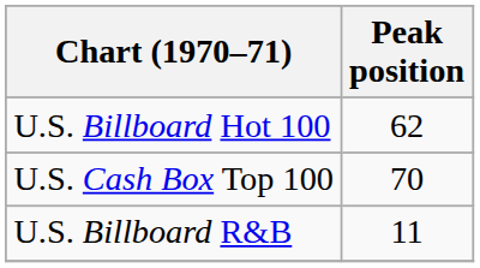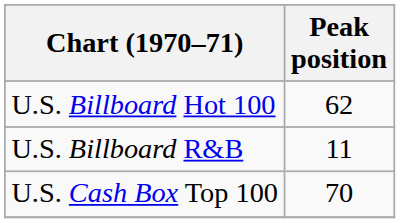 <table class="wikitable sortable">
 <tr>
 <th>Chart (1970–71)</th>
 <th>Peak<br>position</th>
 </tr>
 <tr>
 <td>U.S. <em><a href='#'>Billboard</a></em> <a href='#'>Hot 100</a></td>
 <td style="text-align:center;">62</td>
 </tr>
 <tr>
+<td>U.S. <em>Billboard</em> <a href='#'>R&B</a></td>
+<td style="text-align:center;">11</td>
+</tr>
+<tr>
 <td>U.S. <a href='#'><em>Cash Box</em></a> Top 100</td>
 <td align="center">70</td>
 </tr>
 <tr>
-<td>U.S. <em>Billboard</em> <a href='#'>R&B</a></td>
-<td style="text-align:center;">11</td>
-</tr>
-<tr>
 </tr>
 </table>
